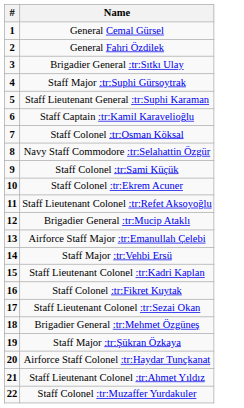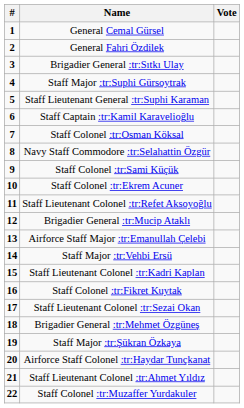 <table class=wikitable style="text-align:center; font-size:90%;">
 <tr>
 <th>#</th>
 <th>Name</th>
+<th>Vote</th>
 </tr>
 <tr>
 <td><strong>1</strong></td>
 <td>General <a href='#'>Cemal Gürsel</a></td>
+<td></td>
 </tr>
 <tr>
 <td><strong>2</strong></td>
 <td>General <a href='#'>Fahri Özdilek</a></td>
+<td></td>
 </tr>
 <tr>
 <td><strong>3</strong></td>
 <td>Brigadier General <a href='#'>:tr:Sıtkı Ulay</a></td>
+<td></td>
 </tr>
 <tr>
 <td><strong>4</strong></td>
 <td>Staff Major <a href='#'>:tr:Suphi Gürsoytrak</a></td>
+<td></td>
 </tr>
 <tr>
 <td><strong>5</strong></td>
 <td>Staff Lieutenant General <a href='#'>:tr:Suphi Karaman</a></td>
+<td></td>
 </tr>
 <tr>
 <td><strong>6</strong></td>
 <td>Staff Captain <a href='#'>:tr:Kamil Karavelioğlu</a></td>
+<td></td>
 </tr>
 <tr>
 <td><strong>7</strong></td>
 <td>Staff Colonel <a href='#'>:tr:Osman Köksal</a></td>
+<td></td>
 </tr>
 <tr>
 <td><strong>8</strong></td>
 <td>Navy Staff Commodore <a href='#'>:tr:Selahattin Özgür</a></td>
+<td></td>
 </tr>
 <tr>
 <td><strong>9</strong></td>
 <td>Staff Colonel <a href='#'>:tr:Sami Küçük</a></td>
+<td></td>
 </tr>
 <tr>
 <td><strong>10</strong></td>
 <td>Staff Colonel <a href='#'>:tr:Ekrem Acuner</a></td>
+<td></td>
 </tr>
 <tr>
 <td><strong>11</strong></td>
 <td>Staff Lieutenant Colonel <a href='#'>:tr:Refet Aksoyoğlu</a></td>
+<td></td>
 </tr>
 <tr>
 <td><strong>12</strong></td>
 <td>Brigadier General <a href='#'>:tr:Mucip Ataklı</a></td>
+<td></td>
 </tr>
 <tr>
 <td><strong>13</strong></td>
 <td>Airforce Staff Major <a href='#'>:tr:Emanullah Çelebi</a></td>
+<td></td>
 </tr>
 <tr>
 <td><strong>14</strong></td>
 <td>Staff Major <a href='#'>:tr:Vehbi Ersü</a></td>
+<td></td>
 </tr>
 <tr>
 <td><strong>15</strong></td>
 <td>Staff Lieutenant Colonel <a href='#'>:tr:Kadri Kaplan</a></td>
+<td></td>
 </tr>
 <tr>
 <td><strong>16</strong></td>
 <td>Staff Colonel <a href='#'>:tr:Fikret Kuytak</a></td>
+<td></td>
 </tr>
 <tr>
 <td><strong>17</strong></td>
 <td>Staff Lieutenant Colonel <a href='#'>:tr:Sezai Okan</a></td>
+<td></td>
 </tr>
 <tr>
 <td><strong>18</strong></td>
 <td>Brigadier General <a href='#'>:tr:Mehmet Özgüneş</a></td>
+<td></td>
 </tr>
 <tr>
 <td><strong>19</strong></td>
 <td>Staff Major <a href='#'>:tr:Şükran Özkaya</a></td>
+<td></td>
 </tr>
 <tr>
 <td><strong>20</strong></td>
 <td>Airforce Staff Colonel <a href='#'>:tr:Haydar Tunçkanat</a></td>
+<td></td>
 </tr>
 <tr>
 <td><strong>21</strong></td>
 <td>Staff Lieutenant Colonel <a href='#'>:tr:Ahmet Yıldız</a></td>
+<td></td>
 </tr>
 <tr>
 <td><strong>22</strong></td>
 <td>Staff Colonel <a href='#'>:tr:Muzaffer Yurdakuler</a></td>
+<td></td>
 </tr>
 </table>
